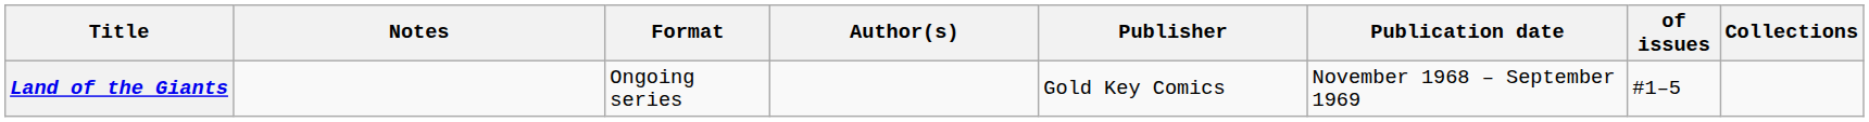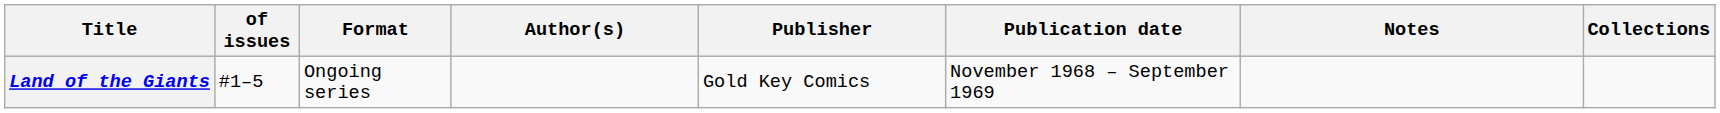 <table class="wikitable">
 <tr>
 <th>Title</th>
-<th style="width:175pt">Notes</th>
+<th style="width:40pt"> of issues</th>
 <th style="width:75pt">Format</th>
 <th style="width:125pt">Author(s)</th>
 <th style="width:125pt">Publisher</th>
 <th style="width:150pt">Publication date</th>
-<th style="width:40pt"> of issues</th>
+<th style="width:175pt">Notes</th>
 <th>Collections</th>
 </tr>
 <tr>
 <th><em><a href='#'>Land of the Giants</a></em></th>
-<td></td>
+<td>#1–5</td>
 <td>Ongoing series</td>
 <td></td>
 <td>Gold Key Comics</td>
 <td>November 1968 – September 1969</td>
-<td>#1–5</td>
+<td></td>
 <td></td>
 </tr>
 </table>
